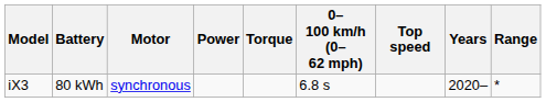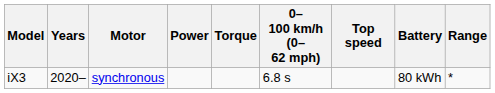 <table class="wikitable sortable">
 <tr>
 <th>Model</th>
-<th>Battery</th>
+<th>Years</th>
 <th>Motor</th>
 <th>Power</th>
 <th>Torque</th>
 <th>0–100 km/h <br> (0–62 mph)</th>
 <th>Top speed</th>
-<th>Years</th>
+<th>Battery</th>
 <th>Range</th>
 </tr>
 <tr>
 <td>iX3</td>
-<td>80 kWh</td>
+<td>2020–</td>
 <td><a href='#'>synchronous</a></td>
 <td></td>
 <td></td>
 <td>6.8 s</td>
 <td></td>
-<td>2020–</td>
+<td>80 kWh</td>
 <td>*</td>
 </tr>
 </table>
